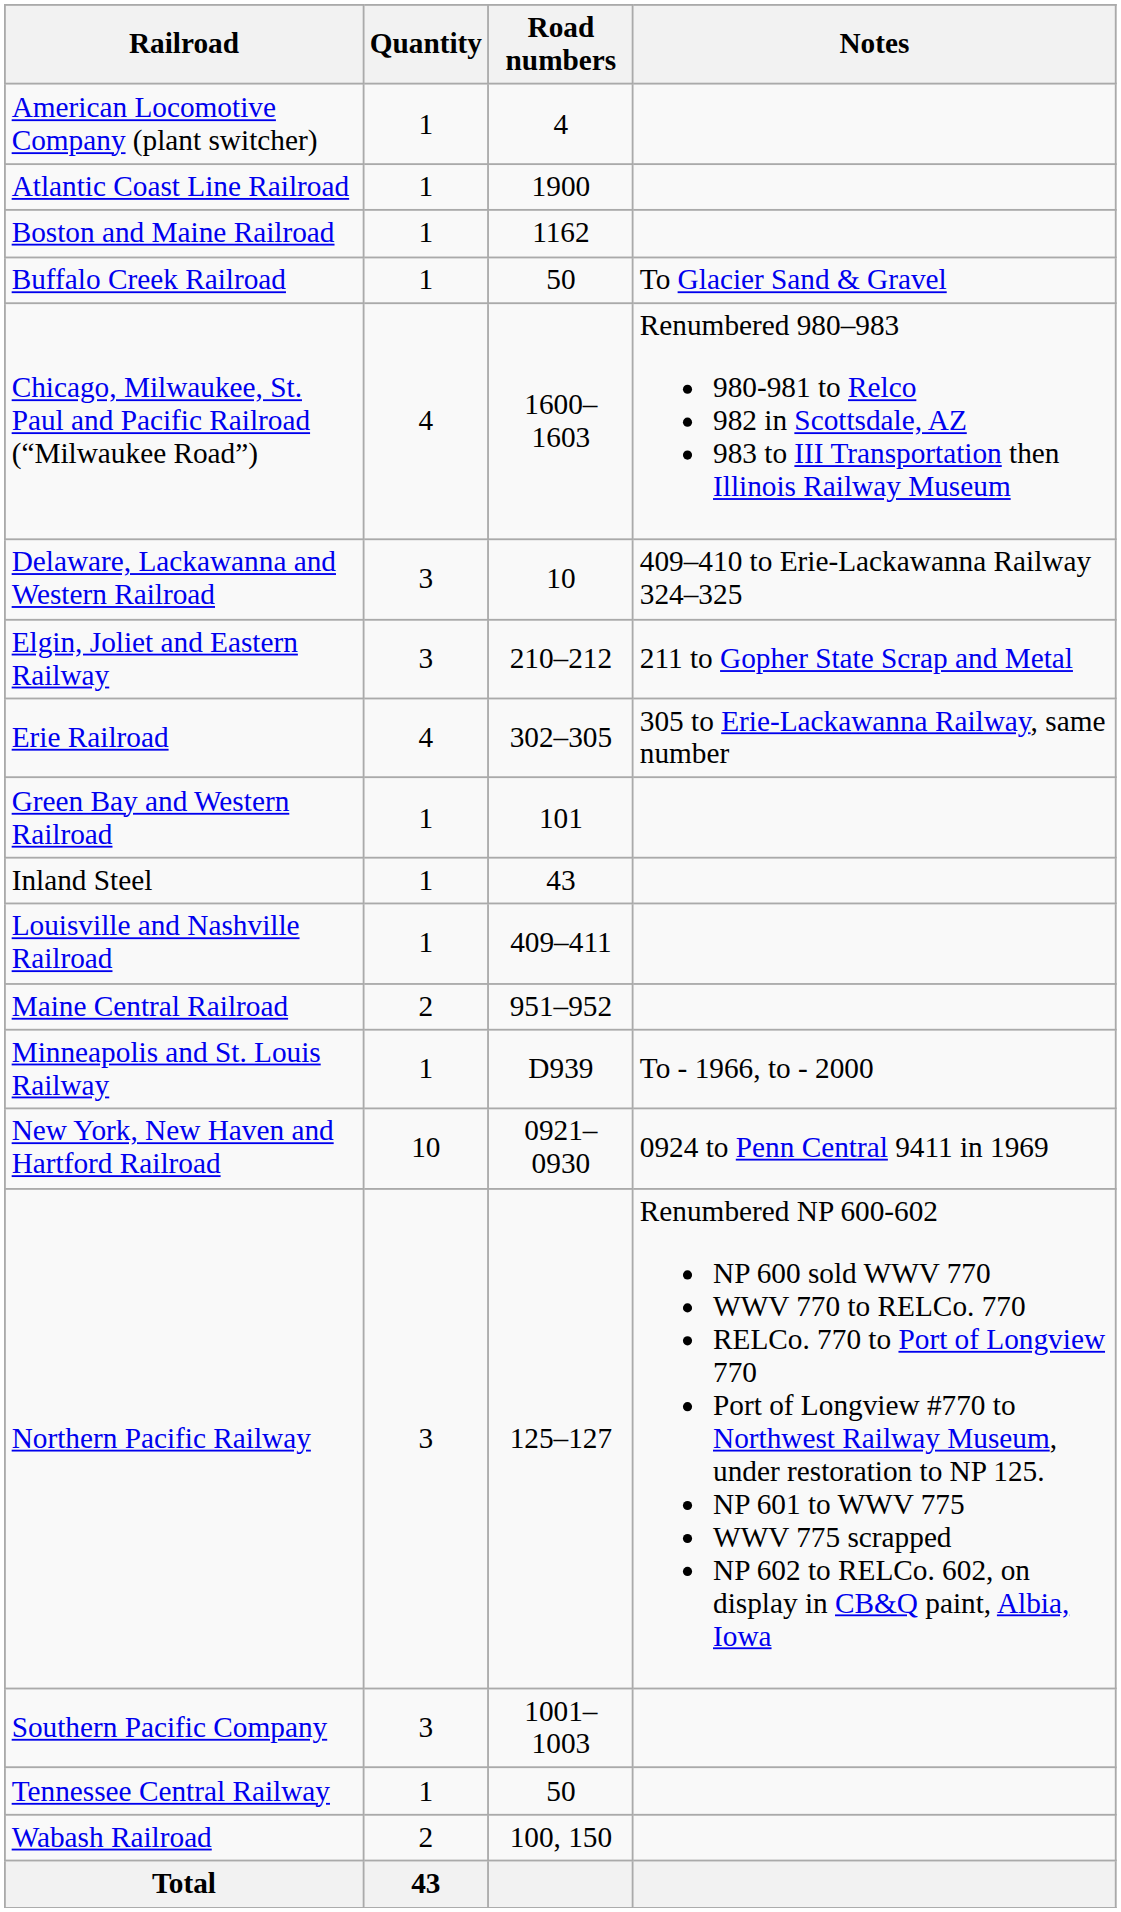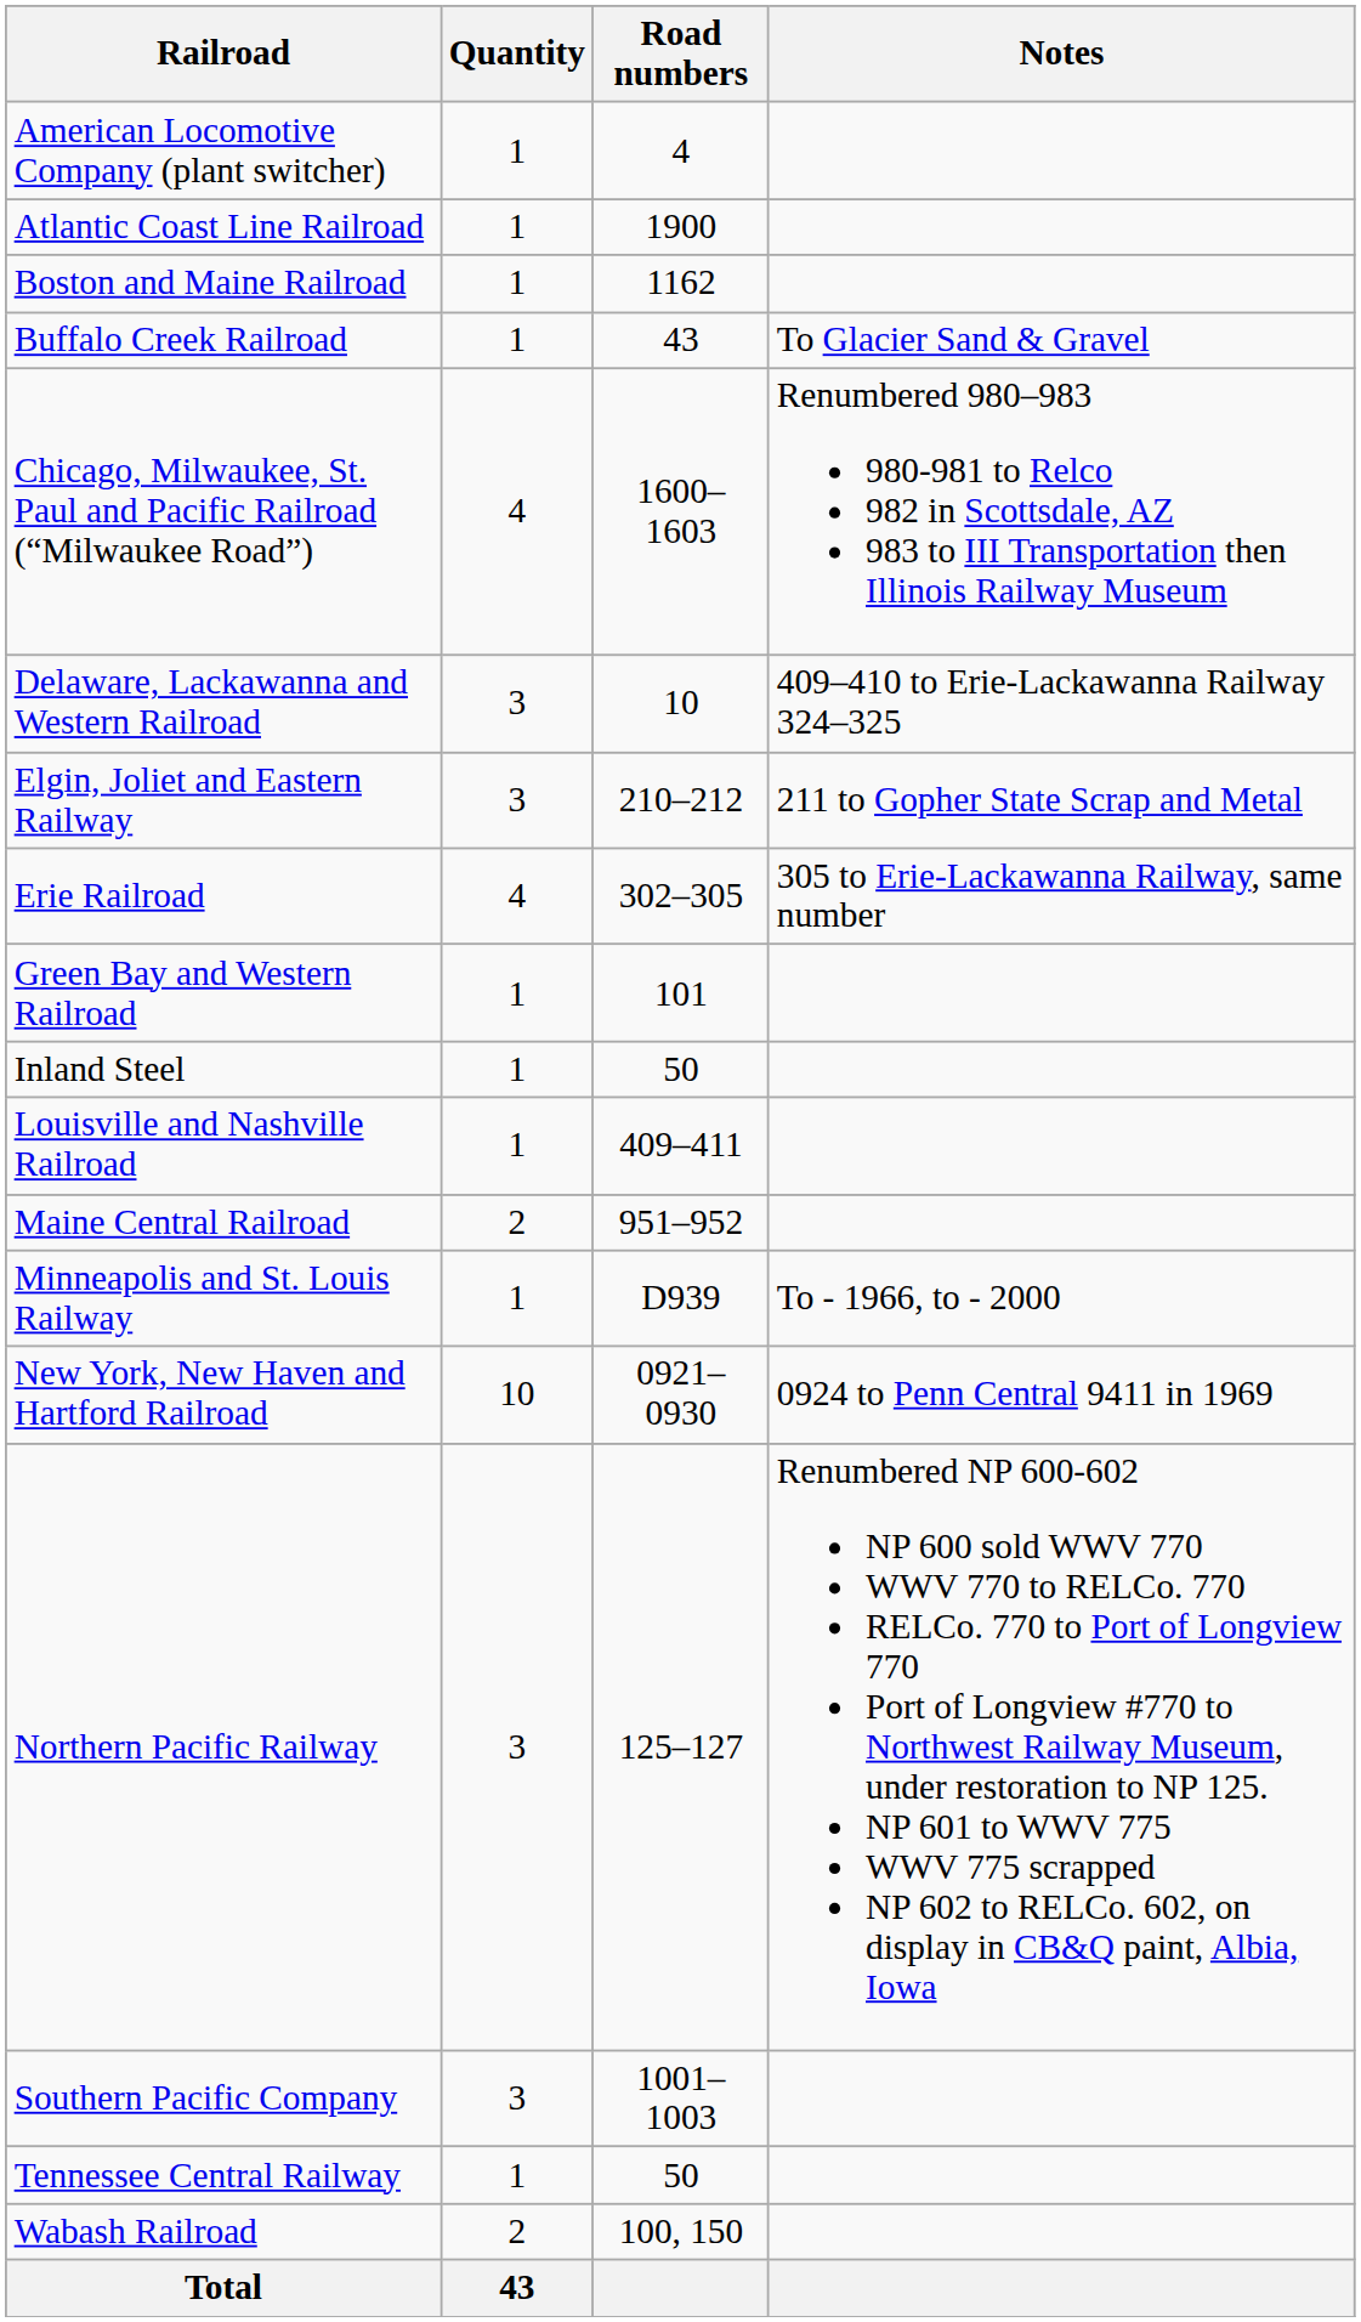 <table class="wikitable">
 <tr>
 <th>Railroad</th>
 <th>Quantity</th>
 <th>Road numbers</th>
 <th>Notes</th>
 </tr>
 <tr>
 <td><a href='#'>American Locomotive Company</a> (plant switcher)</td>
 <td style="text-align:center;">1</td>
 <td style="text-align:center;">4</td>
 <td></td>
 </tr>
 <tr>
 <td><a href='#'>Atlantic Coast Line Railroad</a></td>
 <td style="text-align:center;">1</td>
 <td style="text-align:center;">1900</td>
 <td></td>
 </tr>
 <tr>
 <td><a href='#'>Boston and Maine Railroad</a></td>
 <td style="text-align:center;">1</td>
 <td style="text-align:center;">1162</td>
 <td></td>
 </tr>
 <tr>
 <td><a href='#'>Buffalo Creek Railroad</a></td>
 <td style="text-align:center;">1</td>
-<td style="text-align:center;">50</td>
+<td style="text-align:center;">43</td>
 <td>To <a href='#'>Glacier Sand & Gravel</a></td>
 </tr>
 <tr>
 <td><a href='#'>Chicago, Milwaukee, St. Paul and Pacific Railroad</a> (“Milwaukee Road”)</td>
 <td style="text-align:center;">4</td>
 <td style="text-align:center;">1600–1603</td>
 <td>Renumbered 980–983<br><ul><li>980-981 to <a href='#'>Relco</a></li><li>982 in <a href='#'>Scottsdale, AZ</a></li><li>983 to <a href='#'>III Transportation</a> then <a href='#'>Illinois Railway Museum</a></li></ul></td>
 </tr>
 <tr>
 <td><a href='#'>Delaware, Lackawanna and Western Railroad</a></td>
 <td style="text-align:center;">3</td>
 <td style="text-align:center;">10</td>
 <td>409–410 to Erie-Lackawanna Railway 324–325</td>
 </tr>
 <tr>
 <td><a href='#'>Elgin, Joliet and Eastern Railway</a></td>
 <td style="text-align:center;">3</td>
 <td style="text-align:center;">210–212</td>
 <td>211 to <a href='#'>Gopher State Scrap and Metal</a></td>
 </tr>
 <tr>
 <td><a href='#'>Erie Railroad</a></td>
 <td style="text-align:center;">4</td>
 <td style="text-align:center;">302–305</td>
 <td>305 to <a href='#'>Erie-Lackawanna Railway</a>, same number</td>
 </tr>
 <tr>
 <td><a href='#'>Green Bay and Western Railroad</a></td>
 <td style="text-align:center;">1</td>
 <td style="text-align:center;">101</td>
 <td></td>
 </tr>
 <tr>
 <td>Inland Steel</td>
 <td style="text-align:center;">1</td>
-<td style="text-align:center;">43</td>
+<td style="text-align:center;">50</td>
 <td></td>
 </tr>
 <tr>
 <td><a href='#'>Louisville and Nashville Railroad</a></td>
 <td style="text-align:center;">1</td>
 <td style="text-align:center;">409–411</td>
 <td></td>
 </tr>
 <tr>
 <td><a href='#'>Maine Central Railroad</a></td>
 <td style="text-align:center;">2</td>
 <td style="text-align:center;">951–952</td>
 <td></td>
 </tr>
 <tr>
 <td><a href='#'>Minneapolis and St. Louis Railway</a></td>
 <td style="text-align:center;">1</td>
 <td style="text-align:center;">D939</td>
 <td>To <em></em> - 1966, to <em></em> - 2000</td>
 </tr>
 <tr>
 <td><a href='#'>New York, New Haven and Hartford Railroad</a></td>
 <td style="text-align:center;">10</td>
 <td style="text-align:center;">0921–0930</td>
 <td>0924 to <a href='#'>Penn Central</a> 9411 in 1969</td>
 </tr>
 <tr>
 <td><a href='#'>Northern Pacific Railway</a></td>
 <td style="text-align:center;">3</td>
 <td style="text-align:center;">125–127</td>
 <td>Renumbered NP 600-602<br><ul><li>NP 600 sold WWV 770</li><li>WWV 770 to RELCo. 770</li><li>RELCo. 770 to <a href='#'>Port of Longview</a> 770</li><li>Port of Longview #770 to <a href='#'>Northwest Railway Museum</a>, under restoration to NP 125. </li><li>NP 601 to WWV 775</li><li>WWV 775 scrapped</li><li>NP 602 to RELCo. 602, on display in <a href='#'>CB&Q</a> paint, <a href='#'>Albia, Iowa</a></li></ul></td>
 </tr>
 <tr>
 <td><a href='#'>Southern Pacific Company</a></td>
 <td style="text-align:center;">3</td>
 <td style="text-align:center;">1001–1003</td>
 </tr>
 <tr>
 <td><a href='#'>Tennessee Central Railway</a></td>
 <td style="text-align:center;">1</td>
 <td style="text-align:center;">50</td>
 <td></td>
 </tr>
 <tr>
 <td><a href='#'>Wabash Railroad</a></td>
 <td style="text-align:center;">2</td>
 <td style="text-align:center;">100, 150</td>
 <td></td>
 </tr>
 <tr>
 <th>Total</th>
 <th>43</th>
 <th></th>
 <th></th>
 </tr>
 <tr>
 </tr>
 </table>
